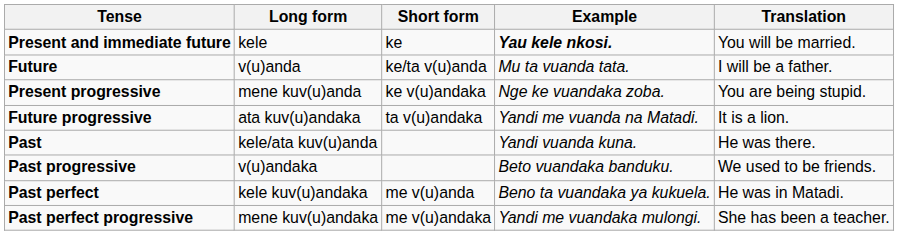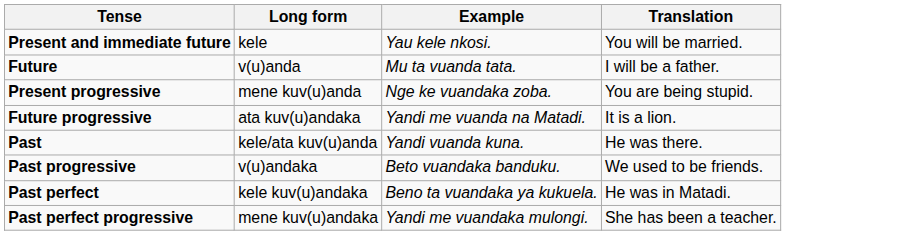 <table class="wikitable">
 <tr>
 <th>Tense</th>
 <th>Long form</th>
-<th>Short form</th>
 <th>Example</th>
 <th>Translation</th>
 </tr>
 <tr>
 <td><strong>Present and immediate future</strong></td>
 <td>kele</td>
-<td>ke</td>
-<td><strong><em>Yau kele nkosi.</em></strong></td>
+<td><em>Yau kele nkosi.</em></td>
 <td>You will be married.</td>
 </tr>
 <tr>
 <td><strong>Future</strong></td>
 <td>v(u)anda</td>
-<td>ke/ta v(u)anda</td>
 <td><em>Mu ta vuanda tata.</em></td>
 <td>I will be a father.</td>
 </tr>
 <tr>
 <td><strong>Present progressive</strong></td>
 <td>mene kuv(u)anda</td>
-<td>ke v(u)andaka</td>
 <td><em>Nge ke vuandaka zoba.</em></td>
 <td>You are being stupid.</td>
 </tr>
 <tr>
 <td><strong>Future progressive</strong></td>
 <td>ata kuv(u)andaka</td>
-<td>ta v(u)andaka</td>
 <td><em>Yandi me vuanda na Matadi.</em></td>
 <td>It is a lion.</td>
 </tr>
 <tr>
 <td><strong>Past</strong></td>
 <td>kele/ata kuv(u)anda</td>
-<td></td>
 <td><em>Yandi vuanda kuna.</em></td>
 <td>He was there.</td>
 </tr>
 <tr>
 <td><strong>Past progressive</strong></td>
 <td>v(u)andaka</td>
-<td></td>
 <td><em>Beto vuandaka banduku.</em></td>
 <td>We used to be friends.</td>
 </tr>
 <tr>
 <td><strong>Past perfect</strong></td>
 <td>kele kuv(u)andaka</td>
-<td>me v(u)anda</td>
 <td><em>Beno ta vuandaka ya kukuela.</em></td>
 <td>He was in Matadi.</td>
 </tr>
 <tr>
 <td><strong>Past perfect progressive</strong></td>
 <td>mene kuv(u)andaka</td>
-<td>me v(u)andaka</td>
 <td><em>Yandi me vuandaka mulongi.</em></td>
 <td>She has been a teacher.</td>
 </tr>
 </table>
